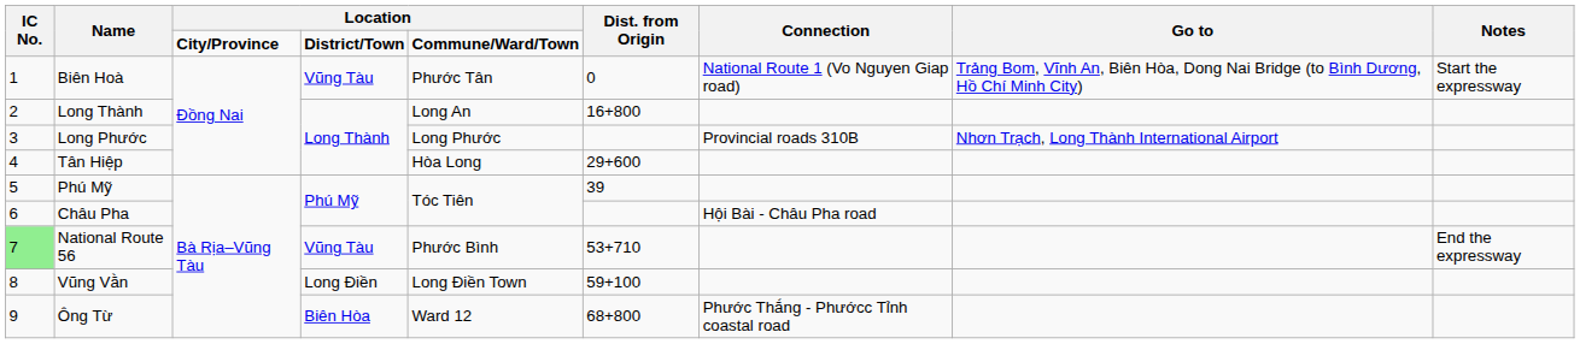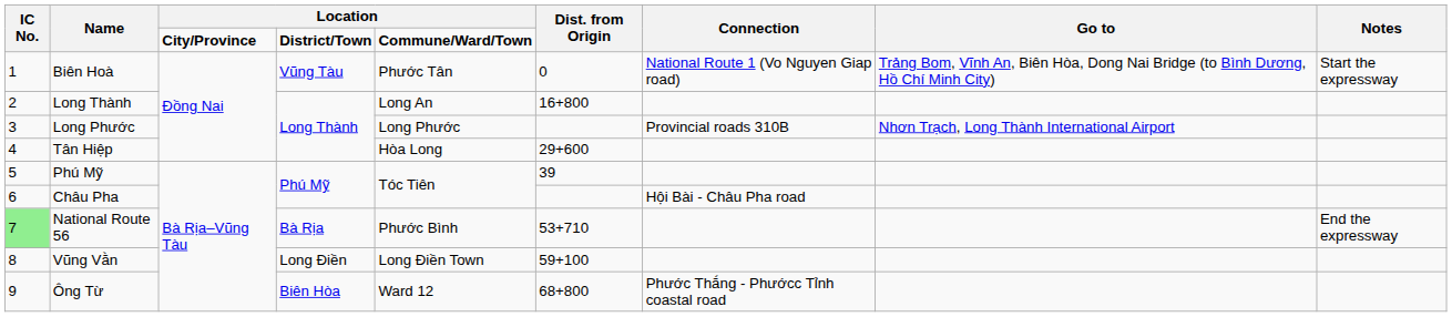 <table class="wikitable">
 <tr>
 <th rowspan="2">IC No.</th>
 <th rowspan="2">Name</th>
 <th colspan="3">Location</th>
 <th rowspan="2">Dist. from Origin</th>
 <th rowspan="2">Connection</th>
 <th rowspan="2">Go to</th>
 <th rowspan="2">Notes</th>
 </tr>
 <tr>
 <td><strong>City/Province</strong></td>
 <td><strong>District/Town</strong></td>
 <td><strong>Commune/Ward/Town</strong></td>
 </tr>
 <tr>
 <td>1</td>
 <td>Biên Hoà</td>
 <td rowspan="4"><a href='#'>Đồng Nai</a></td>
 <td><a href='#'>Vũng Tàu</a></td>
 <td>Phước Tân</td>
 <td>0</td>
 <td><a href='#'>National Route 1</a>  (Vo Nguyen Giap road)</td>
 <td><a href='#'>Trảng Bom</a>, <a href='#'>Vĩnh An</a>, Biên Hòa, Dong Nai Bridge (to <a href='#'>Bình Dương</a>, <a href='#'>Hồ Chí Minh City</a>)</td>
 <td>Start the expressway</td>
 </tr>
 <tr>
 <td>2</td>
 <td>Long Thành</td>
 <td rowspan="3"><a href='#'>Long Thành</a></td>
 <td>Long An</td>
 <td>16+800</td>
 <td></td>
 <td></td>
 <td></td>
 </tr>
 <tr>
 <td>3</td>
 <td>Long Phước</td>
 <td>Long Phước</td>
 <td></td>
 <td>Provincial roads 310B</td>
 <td><a href='#'>Nhơn Trạch</a>, <a href='#'>Long Thành International Airport</a></td>
 <td></td>
 </tr>
 <tr>
 <td>4</td>
 <td>Tân Hiệp</td>
 <td>Hòa Long</td>
 <td>29+600</td>
 <td></td>
 <td></td>
 <td></td>
 </tr>
 <tr>
 <td>5</td>
 <td>Phú Mỹ</td>
 <td rowspan="5"><a href='#'>Bà Rịa–Vũng Tàu</a></td>
 <td rowspan="2"><a href='#'>Phú Mỹ</a></td>
 <td rowspan="2">Tóc Tiên</td>
 <td>39</td>
 <td></td>
 <td></td>
 <td></td>
 </tr>
 <tr>
 <td>6</td>
 <td>Châu Pha</td>
 <td></td>
 <td>Hội Bài - Châu Pha road</td>
 <td></td>
 <td></td>
 </tr>
 <tr>
 <td style="background: lightgreen;">7</td>
 <td>National Route 56</td>
-<td><a href='#'>Vũng Tàu</a></td>
+<td><a href='#'>Bà Rịa</a></td>
 <td>Phước Bình</td>
 <td>53+710</td>
 <td></td>
 <td></td>
 <td>End the expressway</td>
 </tr>
 <tr>
 <td>8</td>
 <td>Vũng Vằn</td>
 <td>Long Điền</td>
 <td>Long Điền Town</td>
 <td>59+100</td>
 <td></td>
 <td></td>
 <td></td>
 </tr>
 <tr>
 <td>9</td>
 <td>Ông Từ</td>
 <td><a href='#'>Biên Hòa</a></td>
 <td>Ward 12</td>
 <td>68+800</td>
 <td>Phước Thắng - Phướcc Tỉnh coastal road</td>
 <td></td>
 <td></td>
 </tr>
 </table>
